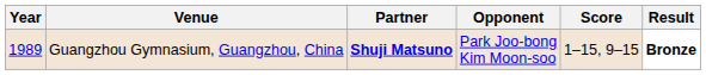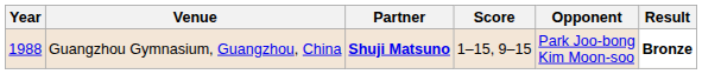 <table class="sortable wikitable" style="font-size: 90%;">
 <tr>
 <th>Year</th>
 <th>Venue</th>
 <th>Partner</th>
+<th>Score</th>
 <th>Opponent</th>
-<th>Score</th>
 <th>Result</th>
 </tr>
 <tr style="background:#F3E6D7">
-<td align="center"><a href='#'>1989</a></td>
+<td align="center"><a href='#'>1988</a></td>
 <td align="left">Guangzhou Gymnasium, <a href='#'>Guangzhou</a>, <a href='#'>China</a></td>
 <td align="left"><strong> <a href='#'>Shuji Matsuno</a></strong></td>
+<td align="left">1–15, 9–15</td>
 <td align="left"> <a href='#'>Park Joo-bong</a><br> <a href='#'>Kim Moon-soo</a></td>
-<td align="left">1–15, 9–15</td>
 <td style="text-align:left; background:white"> <strong>Bronze</strong></td>
 </tr>
 </table>
